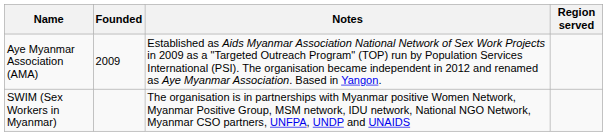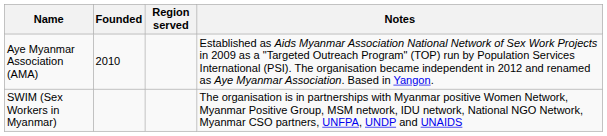 <table class="wikitable sortable">
 <tr>
 <th>Name</th>
 <th>Founded</th>
+<th>Region served</th>
 <th>Notes</th>
-<th>Region served</th>
 </tr>
 <tr>
 <td>Aye Myanmar Association (AMA)</td>
-<td>2009</td>
+<td>2010</td>
+<td></td>
 <td>Established as <em>Aids Myanmar Association National Network of Sex Work Projects</em> in 2009 as a "Targeted Outreach Program" (TOP) run by Population Services International (PSI). The organisation became independent in 2012 and renamed as <em>Aye Myanmar Association</em>. Based in <a href='#'>Yangon</a>.</td>
-<td></td>
 </tr>
 <tr>
 <td>SWIM (Sex Workers in Myanmar)</td>
 <td></td>
+<td></td>
 <td>The organisation is in partnerships with Myanmar positive Women Network, Myanmar Positive Group, MSM network, IDU network, National NGO Network, Myanmar CSO partners, <a href='#'>UNFPA</a>, <a href='#'>UNDP</a> and <a href='#'>UNAIDS</a></td>
-<td></td>
 </tr>
 </table>
